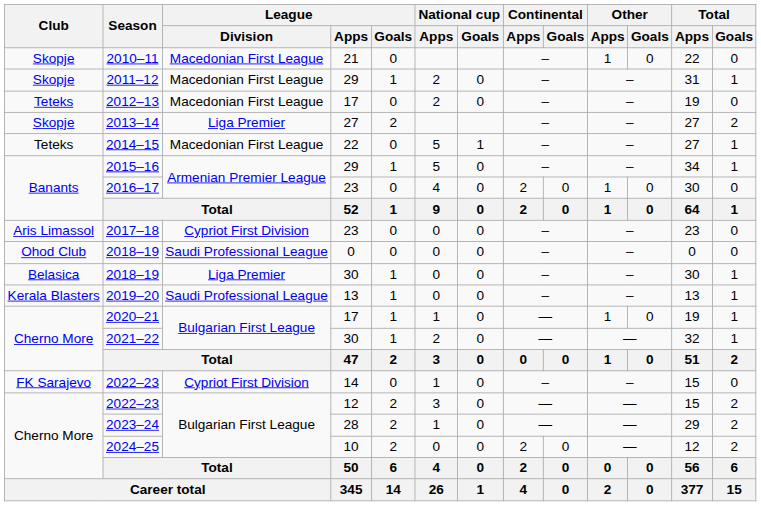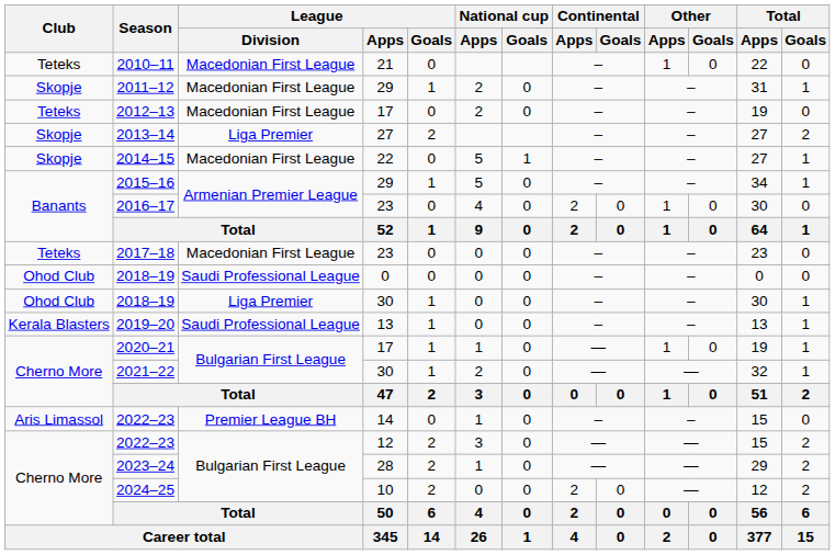 <table class="wikitable" style="text-align: center;">
 <tr>
 <th rowspan="2">Club</th>
 <th rowspan="2">Season</th>
 <th colspan="3">League</th>
 <th colspan="2">National cup</th>
 <th colspan="2">Continental</th>
 <th colspan="2">Other</th>
 <th colspan="2">Total</th>
 </tr>
 <tr>
 <th>Division</th>
 <th>Apps</th>
 <th>Goals</th>
 <th>Apps</th>
 <th>Goals</th>
 <th>Apps</th>
 <th>Goals</th>
 <th>Apps</th>
 <th>Goals</th>
 <th>Apps</th>
 <th>Goals</th>
 </tr>
 <tr>
-<td><a href='#'>Skopje</a></td>
+<td>Teteks</td>
 <td><a href='#'>2010–11</a></td>
 <td><a href='#'>Macedonian First League</a></td>
 <td>21</td>
 <td>0</td>
 <td></td>
 <td></td>
 <td colspan="2">–</td>
 <td>1</td>
 <td>0</td>
 <td>22</td>
 <td>0</td>
 </tr>
 <tr>
 <td><a href='#'>Skopje</a></td>
 <td><a href='#'>2011–12</a></td>
 <td>Macedonian First League</td>
 <td>29</td>
 <td>1</td>
 <td>2</td>
 <td>0</td>
 <td colspan="2">–</td>
 <td colspan="2">–</td>
 <td>31</td>
 <td>1</td>
 </tr>
 <tr>
 <td><a href='#'>Teteks</a></td>
 <td><a href='#'>2012–13</a></td>
 <td>Macedonian First League</td>
 <td>17</td>
 <td>0</td>
 <td>2</td>
 <td>0</td>
 <td colspan="2">–</td>
 <td colspan="2">–</td>
 <td>19</td>
 <td>0</td>
 </tr>
 <tr>
 <td><a href='#'>Skopje</a></td>
 <td><a href='#'>2013–14</a></td>
 <td><a href='#'>Liga Premier</a></td>
 <td>27</td>
 <td>2</td>
 <td></td>
 <td></td>
 <td colspan="2">–</td>
 <td colspan="2">–</td>
 <td>27</td>
 <td>2</td>
 </tr>
 <tr>
-<td>Teteks</td>
+<td><a href='#'>Skopje</a></td>
 <td><a href='#'>2014–15</a></td>
 <td>Macedonian First League</td>
 <td>22</td>
 <td>0</td>
 <td>5</td>
 <td>1</td>
 <td colspan="2">–</td>
 <td colspan="2">–</td>
 <td>27</td>
 <td>1</td>
 </tr>
 <tr>
 <td rowspan="3"><a href='#'>Banants</a></td>
 <td><a href='#'>2015–16</a></td>
 <td rowspan="2"><a href='#'>Armenian Premier League</a></td>
 <td>29</td>
 <td>1</td>
 <td>5</td>
 <td>0</td>
 <td colspan="2">–</td>
 <td colspan="2">–</td>
 <td>34</td>
 <td>1</td>
 </tr>
 <tr>
 <td><a href='#'>2016–17</a></td>
 <td>23</td>
 <td>0</td>
 <td>4</td>
 <td>0</td>
 <td>2</td>
 <td>0</td>
 <td>1</td>
 <td>0</td>
 <td>30</td>
 <td>0</td>
 </tr>
 <tr>
 <th colspan="2">Total</th>
 <th>52</th>
 <th>1</th>
 <th>9</th>
 <th>0</th>
 <th>2</th>
 <th>0</th>
 <th>1</th>
 <th>0</th>
 <th>64</th>
 <th>1</th>
 </tr>
 <tr>
-<td><a href='#'>Aris Limassol</a></td>
+<td><a href='#'>Teteks</a></td>
 <td><a href='#'>2017–18</a></td>
-<td><a href='#'>Cypriot First Division</a></td>
+<td>Macedonian First League</td>
 <td>23</td>
 <td>0</td>
 <td>0</td>
 <td>0</td>
 <td colspan="2">–</td>
 <td colspan="2">–</td>
 <td>23</td>
 <td>0</td>
 </tr>
 <tr>
 <td><a href='#'>Ohod Club</a></td>
 <td><a href='#'>2018–19</a></td>
 <td><a href='#'>Saudi Professional League</a></td>
 <td>0</td>
 <td>0</td>
 <td>0</td>
 <td>0</td>
 <td colspan="2">–</td>
 <td colspan="2">–</td>
 <td>0</td>
 <td>0</td>
 </tr>
 <tr>
-<td><a href='#'>Belasica</a></td>
+<td><a href='#'>Ohod Club</a></td>
 <td><a href='#'>2018–19</a></td>
 <td><a href='#'>Liga Premier</a></td>
 <td>30</td>
 <td>1</td>
 <td>0</td>
 <td>0</td>
 <td colspan="2">–</td>
 <td colspan="2">–</td>
 <td>30</td>
 <td>1</td>
 </tr>
 <tr>
 <td><a href='#'>Kerala Blasters</a></td>
 <td><a href='#'>2019–20</a></td>
 <td><a href='#'>Saudi Professional League</a></td>
 <td>13</td>
 <td>1</td>
 <td>0</td>
 <td>0</td>
 <td colspan="2">–</td>
 <td colspan="2">–</td>
 <td>13</td>
 <td>1</td>
 </tr>
 <tr>
 <td rowspan="3"><a href='#'>Cherno More</a></td>
 <td><a href='#'>2020–21</a></td>
 <td rowspan="2"><a href='#'>Bulgarian First League</a></td>
 <td>17</td>
 <td>1</td>
 <td>1</td>
 <td>0</td>
 <td colspan="2">—</td>
 <td>1</td>
 <td>0</td>
 <td>19</td>
 <td>1</td>
 </tr>
 <tr>
 <td><a href='#'>2021–22</a></td>
 <td>30</td>
 <td>1</td>
 <td>2</td>
 <td>0</td>
 <td colspan="2">—</td>
 <td colspan="2">—</td>
 <td>32</td>
 <td>1</td>
 </tr>
 <tr>
 <th colspan="2">Total</th>
 <th>47</th>
 <th>2</th>
 <th>3</th>
 <th>0</th>
 <th>0</th>
 <th>0</th>
 <th>1</th>
 <th>0</th>
 <th>51</th>
 <th>2</th>
 </tr>
 <tr>
-<td><a href='#'>FK Sarajevo</a></td>
+<td><a href='#'>Aris Limassol</a></td>
 <td><a href='#'>2022–23</a></td>
-<td><a href='#'>Cypriot First Division</a></td>
+<td><a href='#'>Premier League BH</a></td>
 <td>14</td>
 <td>0</td>
 <td>1</td>
 <td>0</td>
 <td colspan="2">–</td>
 <td colspan="2">–</td>
 <td>15</td>
 <td>0</td>
 </tr>
 <tr>
 <td rowspan="4">Cherno More</td>
 <td><a href='#'>2022–23</a></td>
 <td rowspan="3">Bulgarian First League</td>
 <td>12</td>
 <td>2</td>
 <td>3</td>
 <td>0</td>
 <td colspan="2">—</td>
 <td colspan="2">—</td>
 <td>15</td>
 <td>2</td>
 </tr>
 <tr>
 <td><a href='#'>2023–24</a></td>
 <td>28</td>
 <td>2</td>
 <td>1</td>
 <td>0</td>
 <td colspan="2">—</td>
 <td colspan="2">—</td>
 <td>29</td>
 <td>2</td>
 </tr>
 <tr>
 <td><a href='#'>2024–25</a></td>
 <td>10</td>
 <td>2</td>
 <td>0</td>
 <td>0</td>
 <td>2</td>
 <td>0</td>
 <td colspan="2">—</td>
 <td>12</td>
 <td>2</td>
 </tr>
 <tr>
 <th colspan="2">Total</th>
 <th>50</th>
 <th>6</th>
 <th>4</th>
 <th>0</th>
 <th>2</th>
 <th>0</th>
 <th>0</th>
 <th>0</th>
 <th>56</th>
 <th>6</th>
 </tr>
 <tr>
 <th colspan="3">Career total</th>
 <th>345</th>
 <th>14</th>
 <th>26</th>
 <th>1</th>
 <th>4</th>
 <th>0</th>
 <th>2</th>
 <th>0</th>
 <th>377</th>
 <th>15</th>
 </tr>
 </table>
